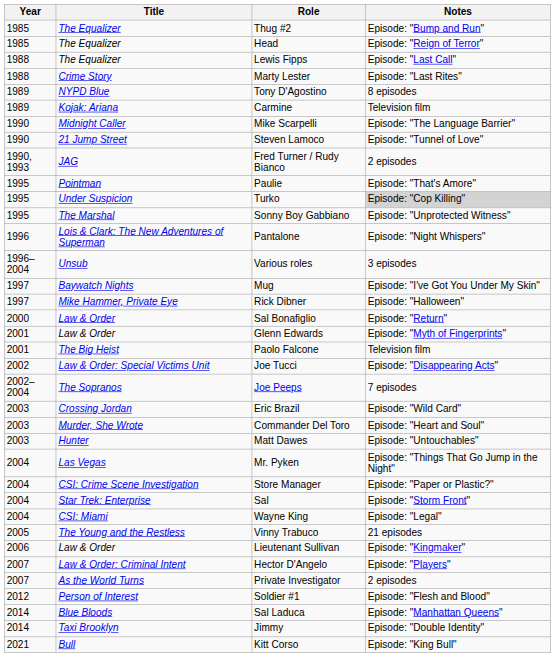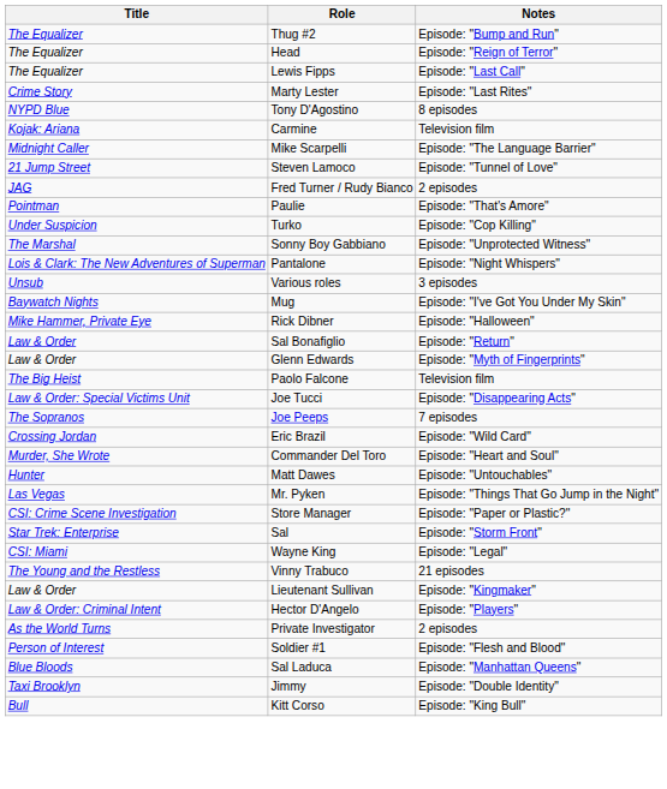 <table class="wikitable sortable">
 <tr>
-<th>Year</th>
 <th>Title</th>
 <th>Role</th>
 <th>Notes</th>
 </tr>
 <tr>
-<td>1985</td>
 <td><em><a href='#'>The Equalizer</a></em></td>
 <td>Thug #2</td>
 <td>Episode: "<a href='#'>Bump and Run</a>"</td>
 </tr>
 <tr>
-<td>1985</td>
 <td><em>The Equalizer</em></td>
 <td>Head</td>
 <td>Episode: "<a href='#'>Reign of Terror</a>"</td>
 </tr>
 <tr>
-<td>1988</td>
 <td><em>The Equalizer</em></td>
 <td>Lewis Fipps</td>
 <td>Episode: "<a href='#'>Last Call</a>"</td>
 </tr>
 <tr>
-<td>1988</td>
 <td><a href='#'><em>Crime Story</em></a></td>
 <td>Marty Lester</td>
 <td>Episode: "Last Rites"</td>
 </tr>
 <tr>
-<td>1989</td>
 <td><em><a href='#'>NYPD Blue</a></em></td>
 <td>Tony D'Agostino</td>
 <td>8 episodes</td>
 </tr>
 <tr>
-<td>1989</td>
 <td><em><a href='#'>Kojak: Ariana</a></em></td>
 <td>Carmine</td>
 <td>Television film</td>
 </tr>
 <tr>
-<td>1990</td>
 <td><em><a href='#'>Midnight Caller</a></em></td>
 <td>Mike Scarpelli</td>
 <td>Episode: "The Language Barrier"</td>
 </tr>
 <tr>
-<td>1990</td>
 <td><em><a href='#'>21 Jump Street</a></em></td>
 <td>Steven Lamoco</td>
 <td>Episode: "Tunnel of Love"</td>
 </tr>
 <tr>
-<td>1990, 1993</td>
 <td><a href='#'><em>JAG</em></a></td>
 <td>Fred Turner / Rudy Bianco</td>
 <td>2 episodes</td>
 </tr>
 <tr>
-<td>1995</td>
 <td><em><a href='#'>Pointman</a></em></td>
 <td>Paulie</td>
 <td>Episode: "That's Amore"</td>
 </tr>
 <tr>
-<td>1995</td>
 <td><a href='#'><em>Under Suspicion</em></a></td>
 <td>Turko</td>
-<td style="background: lightgrey;">Episode: "Cop Killing"</td>
+<td>Episode: "Cop Killing"</td>
 </tr>
 <tr>
-<td>1995</td>
 <td><em><a href='#'>The Marshal</a></em></td>
 <td>Sonny Boy Gabbiano</td>
 <td>Episode: "Unprotected Witness"</td>
 </tr>
 <tr>
-<td>1996</td>
 <td><em><a href='#'>Lois & Clark: The New Adventures of Superman</a></em></td>
 <td>Pantalone</td>
 <td>Episode: "Night Whispers"</td>
 </tr>
 <tr>
-<td>1996–2004</td>
 <td><a href='#'><em>Unsub</em></a></td>
 <td>Various roles</td>
 <td>3 episodes</td>
 </tr>
 <tr>
-<td>1997</td>
 <td><em><a href='#'>Baywatch Nights</a></em></td>
 <td>Mug</td>
 <td>Episode: "I've Got You Under My Skin"</td>
 </tr>
 <tr>
-<td>1997</td>
 <td><em><a href='#'>Mike Hammer, Private Eye</a></em></td>
 <td>Rick Dibner</td>
 <td>Episode: "Halloween"</td>
 </tr>
 <tr>
-<td>2000</td>
 <td><em><a href='#'>Law & Order</a></em></td>
 <td>Sal Bonafiglio</td>
 <td>Episode: "<a href='#'>Return</a>"</td>
 </tr>
 <tr>
-<td>2001</td>
 <td><em>Law & Order</em></td>
 <td>Glenn Edwards</td>
 <td>Episode: "<a href='#'>Myth of Fingerprints</a>"</td>
 </tr>
 <tr>
-<td>2001</td>
 <td><em><a href='#'>The Big Heist</a></em></td>
 <td>Paolo Falcone</td>
 <td>Television film</td>
 </tr>
 <tr>
-<td>2002</td>
 <td><em><a href='#'>Law & Order: Special Victims Unit</a></em></td>
 <td>Joe Tucci</td>
 <td>Episode: "<a href='#'>Disappearing Acts</a>"</td>
 </tr>
 <tr>
-<td>2002–2004</td>
 <td><em><a href='#'>The Sopranos</a></em></td>
 <td><a href='#'>Joe Peeps</a></td>
 <td>7 episodes</td>
 </tr>
 <tr>
-<td>2003</td>
 <td><em><a href='#'>Crossing Jordan</a></em></td>
 <td>Eric Brazil</td>
 <td>Episode: "Wild Card"</td>
 </tr>
 <tr>
-<td>2003</td>
 <td><em><a href='#'>Murder, She Wrote</a></em></td>
 <td>Commander Del Toro</td>
 <td>Episode: "Heart and Soul"</td>
 </tr>
 <tr>
-<td>2003</td>
 <td><em><a href='#'>Hunter</a></em></td>
 <td>Matt Dawes</td>
 <td>Episode: "Untouchables"</td>
 </tr>
 <tr>
-<td>2004</td>
 <td><a href='#'><em>Las Vegas</em></a></td>
 <td>Mr. Pyken</td>
 <td>Episode: "Things That Go Jump in the Night"</td>
 </tr>
 <tr>
-<td>2004</td>
 <td><em><a href='#'>CSI: Crime Scene Investigation</a></em></td>
 <td>Store Manager</td>
 <td>Episode: "Paper or Plastic?"</td>
 </tr>
 <tr>
-<td>2004</td>
 <td><em><a href='#'>Star Trek: Enterprise</a></em></td>
 <td>Sal</td>
 <td>Episode: "<a href='#'>Storm Front</a>"</td>
 </tr>
 <tr>
-<td>2004</td>
 <td><em><a href='#'>CSI: Miami</a></em></td>
 <td>Wayne King</td>
 <td>Episode: "Legal"</td>
 </tr>
 <tr>
-<td>2005</td>
 <td><em><a href='#'>The Young and the Restless</a></em></td>
 <td>Vinny Trabuco</td>
 <td>21 episodes</td>
 </tr>
 <tr>
-<td>2006</td>
 <td><em>Law & Order</em></td>
 <td>Lieutenant Sullivan</td>
 <td>Episode: "<a href='#'>Kingmaker</a>"</td>
 </tr>
 <tr>
-<td>2007</td>
 <td><em><a href='#'>Law & Order: Criminal Intent</a></em></td>
 <td>Hector D'Angelo</td>
 <td>Episode: "<a href='#'>Players</a>"</td>
 </tr>
 <tr>
-<td>2007</td>
 <td><em><a href='#'>As the World Turns</a></em></td>
 <td>Private Investigator</td>
 <td>2 episodes</td>
 </tr>
 <tr>
-<td>2012</td>
 <td><a href='#'><em>Person of Interest</em></a></td>
 <td>Soldier #1</td>
 <td>Episode: "Flesh and Blood"</td>
 </tr>
 <tr>
-<td>2014</td>
 <td><a href='#'><em>Blue Bloods</em></a></td>
 <td>Sal Laduca</td>
 <td>Episode: "<a href='#'>Manhattan Queens</a>"</td>
 </tr>
 <tr>
-<td>2014</td>
 <td><em><a href='#'>Taxi Brooklyn</a></em></td>
 <td>Jimmy</td>
 <td>Episode: "Double Identity"</td>
 </tr>
 <tr>
-<td>2021</td>
 <td><a href='#'><em>Bull</em></a></td>
 <td>Kitt Corso</td>
 <td>Episode: "King Bull"</td>
 </tr>
 </table>
